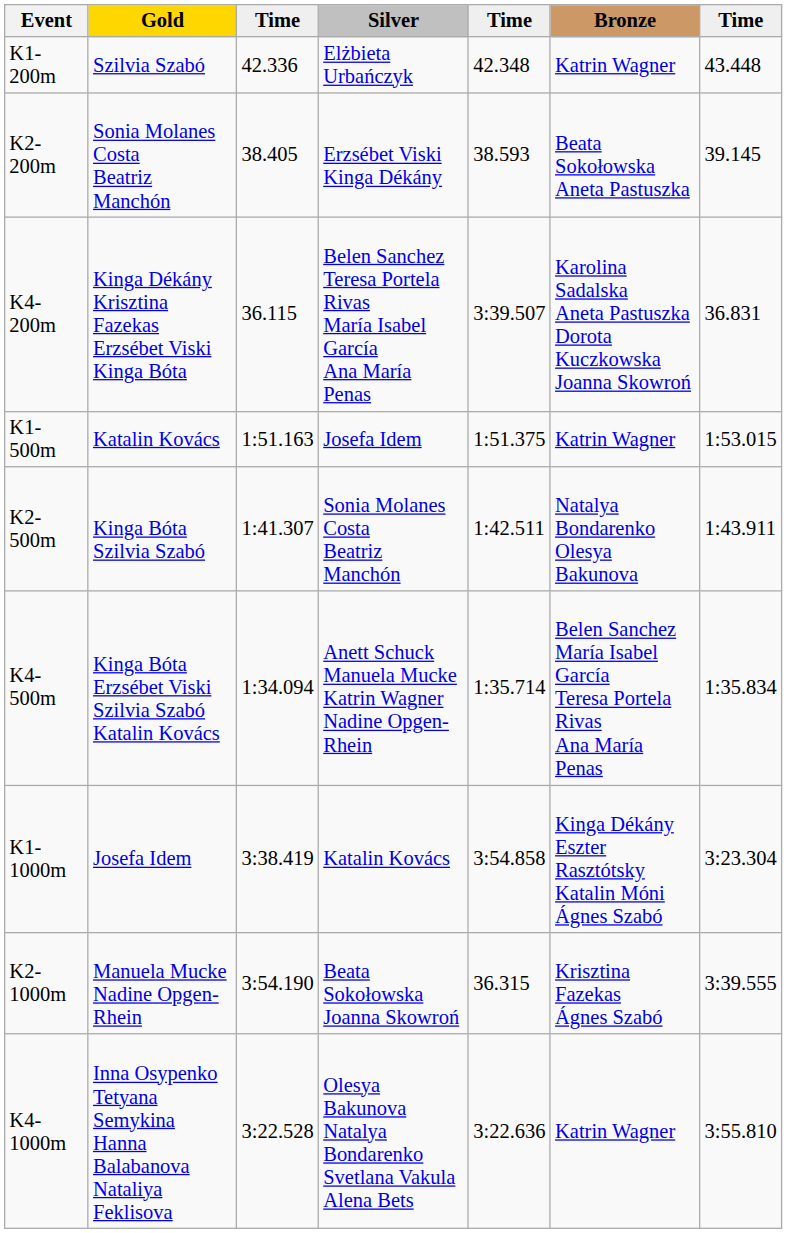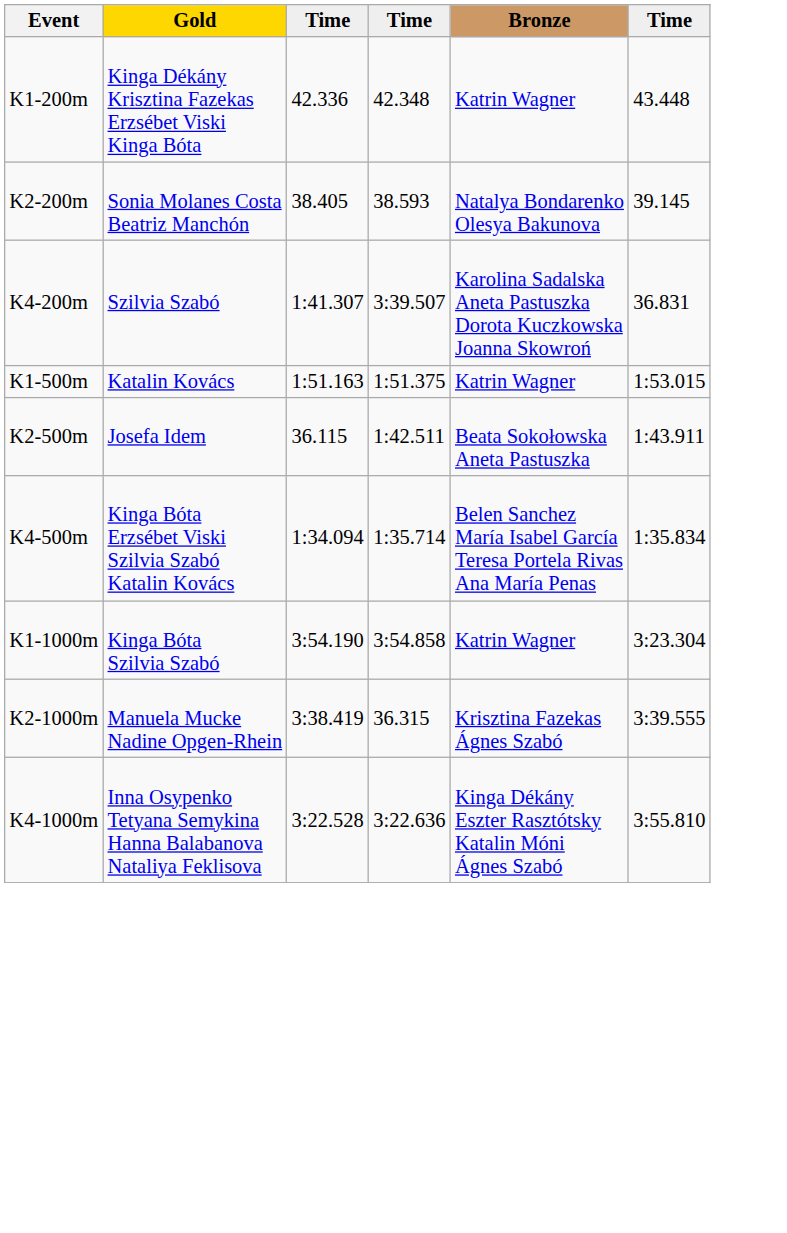 <table class="wikitable">
 <tr>
 <th>Event</th>
 <td align=center bgcolor="gold"><strong>Gold</strong></td>
 <td align=center bgcolor="EFEFEF"><strong>Time</strong></td>
-<td align=center bgcolor="silver"><strong>Silver</strong></td>
 <td align=center bgcolor="EFEFEF"><strong>Time</strong></td>
 <td align=center bgcolor="CC9966"><strong>Bronze</strong></td>
 <td align=center bgcolor="EFEFEF"><strong>Time</strong></td>
 </tr>
 <tr>
 <td>K1-200m</td>
-<td> <a href='#'>Szilvia Szabó</a></td>
+<td><br><a href='#'>Kinga Dékány</a><br><a href='#'>Krisztina Fazekas</a><br><a href='#'>Erzsébet Viski</a><br><a href='#'>Kinga Bóta</a></td>
 <td>42.336</td>
-<td> <a href='#'>Elżbieta Urbańczyk</a></td>
 <td>42.348</td>
 <td> <a href='#'>Katrin Wagner</a></td>
 <td>43.448</td>
 </tr>
 <tr>
 <td>K2-200m</td>
 <td><br><a href='#'>Sonia Molanes Costa</a><br><a href='#'>Beatriz Manchón</a></td>
 <td>38.405</td>
-<td><br><a href='#'>Erzsébet Viski</a><br><a href='#'>Kinga Dékány</a></td>
 <td>38.593</td>
-<td><br><a href='#'>Beata Sokołowska</a><br><a href='#'>Aneta Pastuszka</a></td>
+<td><br><a href='#'>Natalya Bondarenko</a><br><a href='#'>Olesya Bakunova</a></td>
 <td>39.145</td>
 </tr>
 <tr>
 <td>K4-200m</td>
-<td><br><a href='#'>Kinga Dékány</a><br><a href='#'>Krisztina Fazekas</a><br><a href='#'>Erzsébet Viski</a><br><a href='#'>Kinga Bóta</a></td>
-<td>36.115</td>
-<td><br><a href='#'>Belen Sanchez</a><br><a href='#'>Teresa Portela Rivas</a><br><a href='#'>María Isabel García</a><br><a href='#'>Ana María Penas</a></td>
+<td> <a href='#'>Szilvia Szabó</a></td>
+<td>1:41.307</td>
 <td>3:39.507</td>
 <td><br><a href='#'>Karolina Sadalska</a><br><a href='#'>Aneta Pastuszka</a><br><a href='#'>Dorota Kuczkowska</a><br><a href='#'>Joanna Skowroń</a></td>
 <td>36.831</td>
 </tr>
 <tr>
 <td>K1-500m</td>
 <td> <a href='#'>Katalin Kovács</a></td>
 <td>1:51.163</td>
-<td> <a href='#'>Josefa Idem</a></td>
 <td>1:51.375</td>
 <td> <a href='#'>Katrin Wagner</a></td>
 <td>1:53.015</td>
 </tr>
 <tr>
 <td>K2-500m</td>
-<td><br><a href='#'>Kinga Bóta</a><br><a href='#'>Szilvia Szabó</a></td>
-<td>1:41.307</td>
-<td><br><a href='#'>Sonia Molanes Costa</a><br><a href='#'>Beatriz Manchón</a></td>
+<td> <a href='#'>Josefa Idem</a></td>
+<td>36.115</td>
 <td>1:42.511</td>
-<td><br><a href='#'>Natalya Bondarenko</a><br><a href='#'>Olesya Bakunova</a></td>
+<td><br><a href='#'>Beata Sokołowska</a><br><a href='#'>Aneta Pastuszka</a></td>
 <td>1:43.911</td>
 </tr>
 <tr>
 <td>K4-500m</td>
 <td><br><a href='#'>Kinga Bóta</a><br><a href='#'>Erzsébet Viski</a><br><a href='#'>Szilvia Szabó</a><br><a href='#'>Katalin Kovács</a></td>
 <td>1:34.094</td>
-<td><br><a href='#'>Anett Schuck</a><br><a href='#'>Manuela Mucke</a><br><a href='#'>Katrin Wagner</a><br><a href='#'>Nadine Opgen-Rhein</a></td>
 <td>1:35.714</td>
 <td><br><a href='#'>Belen Sanchez</a><br><a href='#'>María Isabel García</a><br><a href='#'>Teresa Portela Rivas</a><br><a href='#'>Ana María Penas</a></td>
 <td>1:35.834</td>
 </tr>
 <tr>
 <td>K1-1000m</td>
-<td> <a href='#'>Josefa Idem</a></td>
-<td>3:38.419</td>
-<td> <a href='#'>Katalin Kovács</a></td>
+<td><br><a href='#'>Kinga Bóta</a><br><a href='#'>Szilvia Szabó</a></td>
+<td>3:54.190</td>
 <td>3:54.858</td>
-<td><br><a href='#'>Kinga Dékány</a><br><a href='#'>Eszter Rasztótsky</a><br><a href='#'>Katalin Móni</a><br><a href='#'>Ágnes Szabó</a></td>
+<td> <a href='#'>Katrin Wagner</a></td>
 <td>3:23.304</td>
 </tr>
 <tr>
 <td>K2-1000m</td>
 <td><br><a href='#'>Manuela Mucke</a><br><a href='#'>Nadine Opgen-Rhein</a></td>
-<td>3:54.190</td>
-<td><br><a href='#'>Beata Sokołowska</a><br><a href='#'>Joanna Skowroń</a></td>
+<td>3:38.419</td>
 <td>36.315</td>
 <td><br><a href='#'>Krisztina Fazekas</a><br><a href='#'>Ágnes Szabó</a></td>
 <td>3:39.555</td>
 </tr>
 <tr>
 <td>K4-1000m</td>
 <td><br><a href='#'>Inna Osypenko</a><br><a href='#'>Tetyana Semykina</a><br><a href='#'>Hanna Balabanova</a><br><a href='#'>Nataliya Feklisova</a></td>
 <td>3:22.528</td>
-<td><br><a href='#'>Olesya Bakunova</a><br><a href='#'>Natalya Bondarenko</a><br><a href='#'>Svetlana Vakula</a><br><a href='#'>Alena Bets</a></td>
 <td>3:22.636</td>
-<td> <a href='#'>Katrin Wagner</a></td>
+<td><br><a href='#'>Kinga Dékány</a><br><a href='#'>Eszter Rasztótsky</a><br><a href='#'>Katalin Móni</a><br><a href='#'>Ágnes Szabó</a></td>
 <td>3:55.810</td>
 </tr>
 </table>
